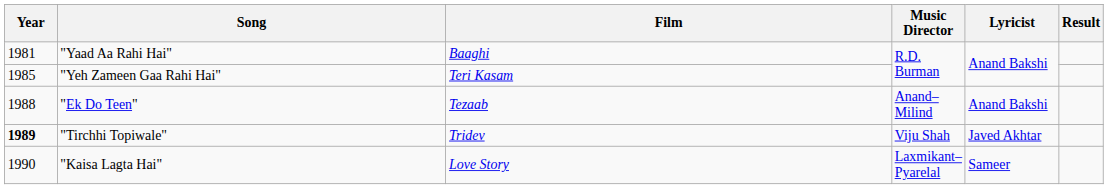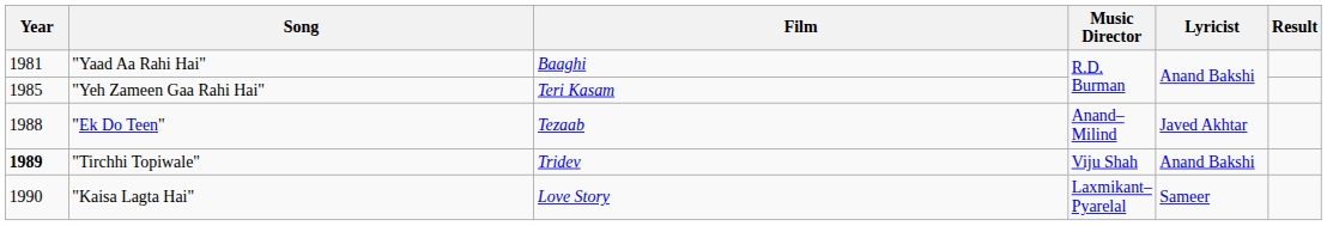 <table class="wikitable plainrowheaders" width="100%" "textcolor:#000;">
 <tr>
 <th scope="col" width=5%>Year</th>
 <th scope="col" width=39%>Song</th>
 <th scope="col" width=45%>Film</th>
 <th scope="col" width=2%>Music Director</th>
 <th scope="col" width=39%>Lyricist</th>
 <th scope="col" width=15%>Result</th>
 </tr>
 <tr>
 <td>1981</td>
 <td>"Yaad Aa Rahi Hai"</td>
 <td><em><a href='#'>Baaghi</a></em></td>
 <td rowspan="2"><a href='#'>R.D. Burman</a></td>
 <td rowspan="2"><a href='#'>Anand Bakshi</a></td>
 <td></td>
 </tr>
 <tr>
 <td>1985</td>
 <td>"Yeh Zameen Gaa Rahi Hai"</td>
 <td><em><a href='#'>Teri Kasam</a></em></td>
 <td></td>
 </tr>
 <tr>
 <td>1988</td>
 <td>"<a href='#'>Ek Do Teen</a>"</td>
 <td><em><a href='#'>Tezaab</a></em></td>
 <td><a href='#'>Anand–Milind</a></td>
-<td><a href='#'>Anand Bakshi</a></td>
+<td><a href='#'>Javed Akhtar</a></td>
 <td></td>
 </tr>
 <tr>
 <td><strong>1989</strong></td>
 <td>"Tirchhi Topiwale"</td>
 <td><em><a href='#'>Tridev</a></em></td>
 <td><a href='#'>Viju Shah</a></td>
-<td><a href='#'>Javed Akhtar</a></td>
+<td><a href='#'>Anand Bakshi</a></td>
 <td></td>
 </tr>
 <tr>
 <td>1990</td>
 <td>"Kaisa Lagta Hai"</td>
 <td><em><a href='#'>Love Story</a></em></td>
 <td><a href='#'>Laxmikant–Pyarelal</a></td>
 <td><a href='#'>Sameer</a></td>
 <td></td>
 </tr>
 </table>
